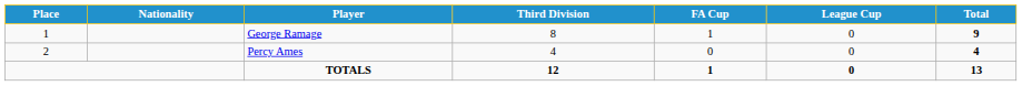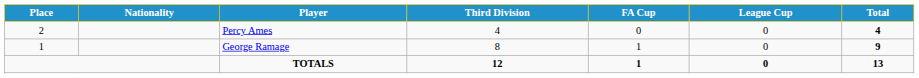 <table class="wikitable" style="text-align:center; font-size:90%; width:100%;">
 <tr>
 <th style="background:#2191CC; color:white; border:1px solid #F7C408; text-align:center;">Place</th>
 <th style="background:#2191CC; color:white; border:1px solid #F7C408; text-align:center;">Nationality</th>
 <th style="background:#2191CC; color:white; border:1px solid #F7C408; text-align:center;">Player</th>
 <th style="background:#2191CC; color:white; border:1px solid #F7C408; text-align:center;">Third Division</th>
 <th style="background:#2191CC; color:white; border:1px solid #F7C408; text-align:center;">FA Cup</th>
 <th style="background:#2191CC; color:white; border:1px solid #F7C408; text-align:center;">League Cup</th>
 <th style="background:#2191CC; color:white; border:1px solid #F7C408; text-align:center;">Total</th>
 </tr>
 <tr>
+<td>2</td>
+<td></td>
+<td align="left"><a href='#'>Percy Ames</a></td>
+<td>4</td>
+<td>0</td>
+<td>0</td>
+<td><strong>4</strong></td>
+</tr>
+<tr>
 <td>1</td>
 <td></td>
 <td align="left"><a href='#'>George Ramage</a></td>
 <td>8</td>
 <td>1</td>
 <td>0</td>
 <td><strong>9</strong></td>
-</tr>
-<tr>
-<td>2</td>
-<td></td>
-<td align="left"><a href='#'>Percy Ames</a></td>
-<td>4</td>
-<td>0</td>
-<td>0</td>
-<td><strong>4</strong></td>
 </tr>
 <tr>
 <td colspan="2"></td>
 <td><strong>TOTALS</strong></td>
 <td><strong>12</strong></td>
 <td><strong>1</strong></td>
 <td><strong>0</strong></td>
 <td><strong>13</strong></td>
 </tr>
 </table>
